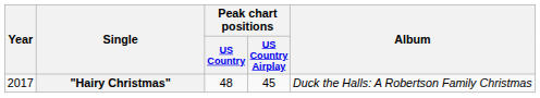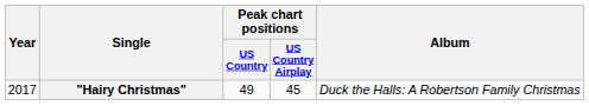 <table class="wikitable plainrowheaders" style="text-align:center;">
 <tr>
 <th scope="col" rowspan="2">Year</th>
 <th scope="col" rowspan="2" style="width:14em;">Single</th>
 <th scope="col" colspan="2">Peak chart<br>positions</th>
 <th scope="col" rowspan="2">Album</th>
 </tr>
 <tr>
 <th scope="col" style="width:3em;font-size:85%;"><a href='#'>US Country</a><br></th>
 <th scope="col" style="width:3em;font-size:85%;"><a href='#'>US Country Airplay</a><br></th>
 </tr>
 <tr>
 <td>2017</td>
 <th scope="row">"Hairy Christmas"<br></th>
-<td>48</td>
+<td>49</td>
 <td>45</td>
 <td align="left"><em>Duck the Halls: A Robertson Family Christmas</em></td>
 </tr>
 </table>
